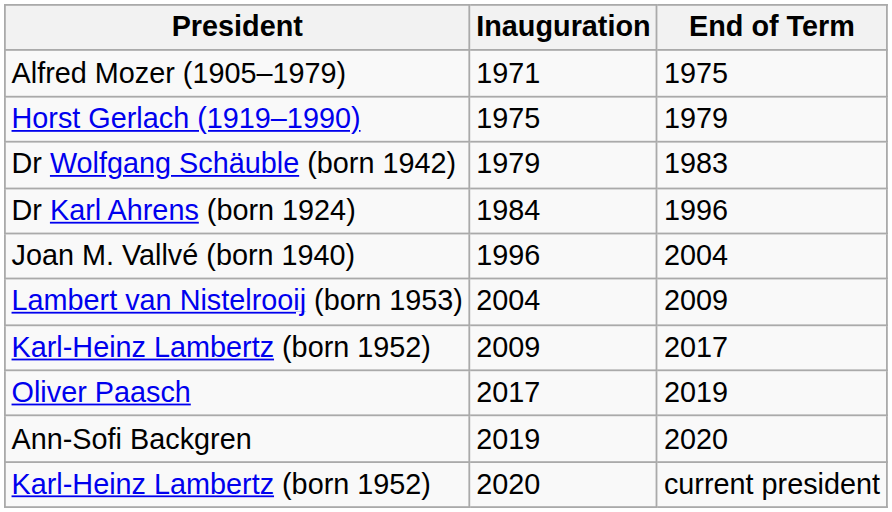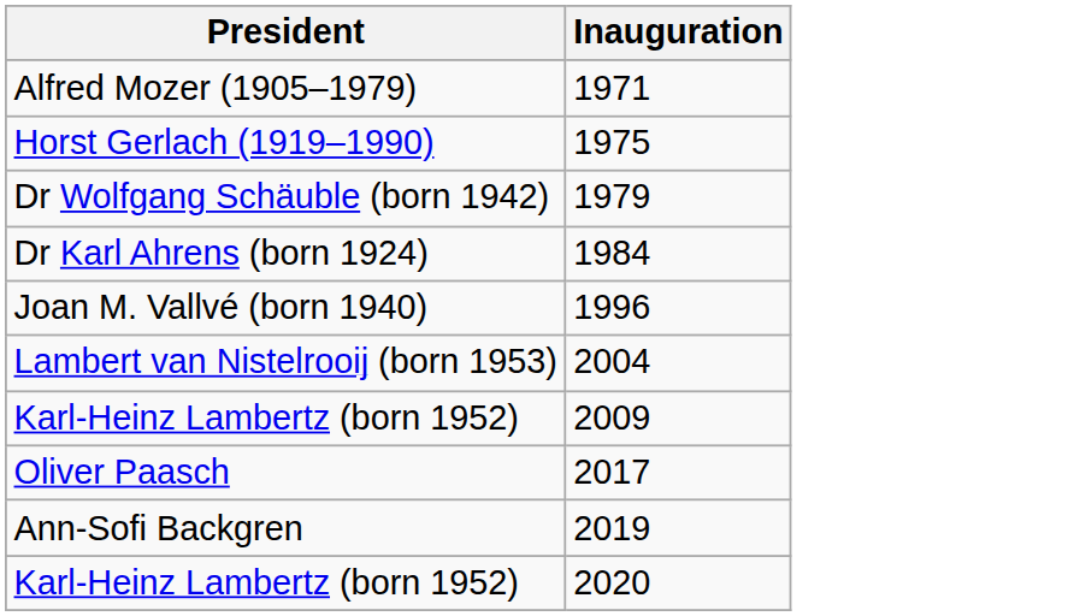 <table class="wikitable">
 <tr>
 <th>President</th>
 <th>Inauguration</th>
-<th>End of Term</th>
 </tr>
 <tr>
 <td>Alfred Mozer (1905–1979)</td>
 <td>1971</td>
-<td>1975</td>
 </tr>
 <tr>
 <td><a href='#'>Horst Gerlach (1919–1990)</a></td>
 <td>1975</td>
-<td>1979</td>
 </tr>
 <tr>
 <td>Dr <a href='#'>Wolfgang Schäuble</a> (born 1942)</td>
 <td>1979</td>
-<td>1983</td>
 </tr>
 <tr>
 <td>Dr <a href='#'>Karl Ahrens</a> (born 1924)</td>
 <td>1984</td>
-<td>1996</td>
 </tr>
 <tr>
 <td>Joan M. Vallvé (born 1940)</td>
 <td>1996</td>
-<td>2004</td>
 </tr>
 <tr>
 <td><a href='#'>Lambert van Nistelrooij</a> (born 1953)</td>
 <td>2004</td>
-<td>2009</td>
 </tr>
 <tr>
 <td><a href='#'>Karl-Heinz Lambertz</a> (born 1952)</td>
 <td>2009</td>
-<td>2017</td>
 </tr>
 <tr>
 <td><a href='#'>Oliver Paasch</a></td>
 <td>2017</td>
-<td>2019</td>
 </tr>
 <tr>
 <td>Ann-Sofi Backgren</td>
 <td>2019</td>
-<td>2020</td>
 </tr>
 <tr>
 <td><a href='#'>Karl-Heinz Lambertz</a> (born 1952)</td>
 <td>2020</td>
-<td>current president</td>
 </tr>
 </table>
